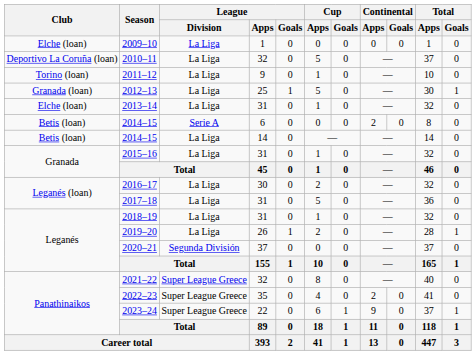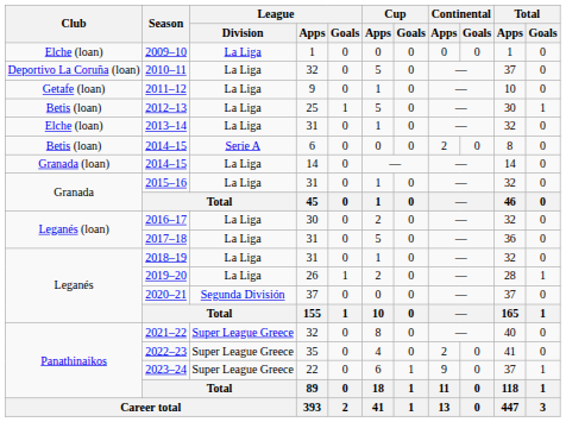 <table class="wikitable" style="text-align:center">
 <tr>
 <th rowspan=2>Club</th>
 <th rowspan=2>Season</th>
 <th colspan=3>League</th>
 <th colspan=2>Cup</th>
 <th colspan=2>Continental</th>
 <th colspan=3>Total</th>
 </tr>
 <tr>
 <th>Division</th>
 <th>Apps</th>
 <th>Goals</th>
 <th>Apps</th>
 <th>Goals</th>
 <th>Apps</th>
 <th>Goals</th>
 <th>Apps</th>
 <th>Goals</th>
 </tr>
 <tr>
 <td><a href='#'>Elche</a> (loan)</td>
 <td><a href='#'>2009–10</a></td>
 <td><a href='#'>La Liga</a></td>
 <td>1</td>
 <td>0</td>
 <td>0</td>
 <td>0</td>
 <td>0</td>
 <td>0</td>
 <td>1</td>
 <td>0</td>
 </tr>
 <tr>
 <td><a href='#'>Deportivo La Coruña</a> (loan)</td>
 <td><a href='#'>2010–11</a></td>
 <td>La Liga</td>
 <td>32</td>
 <td>0</td>
 <td>5</td>
 <td>0</td>
 <td colspan="2">—</td>
 <td>37</td>
 <td>0</td>
 </tr>
 <tr>
-<td><a href='#'>Torino</a> (loan)</td>
+<td><a href='#'>Getafe</a> (loan)</td>
 <td><a href='#'>2011–12</a></td>
 <td>La Liga</td>
 <td>9</td>
 <td>0</td>
 <td>1</td>
 <td>0</td>
 <td colspan="2">—</td>
 <td>10</td>
 <td>0</td>
 </tr>
 <tr>
-<td><a href='#'>Granada</a> (loan)</td>
+<td><a href='#'>Betis</a> (loan)</td>
 <td><a href='#'>2012–13</a></td>
 <td>La Liga</td>
 <td>25</td>
 <td>1</td>
 <td>5</td>
 <td>0</td>
 <td colspan="2">—</td>
 <td>30</td>
 <td>1</td>
 </tr>
 <tr>
 <td><a href='#'>Elche</a> (loan)</td>
 <td><a href='#'>2013–14</a></td>
 <td>La Liga</td>
 <td>31</td>
 <td>0</td>
 <td>1</td>
 <td>0</td>
 <td colspan="2">—</td>
 <td>32</td>
 <td>0</td>
 </tr>
 <tr>
 <td><a href='#'>Betis</a> (loan)</td>
 <td><a href='#'>2014–15</a></td>
 <td><a href='#'>Serie A</a></td>
 <td>6</td>
 <td>0</td>
 <td>0</td>
 <td>0</td>
 <td>2</td>
 <td>0</td>
 <td>8</td>
 <td>0</td>
 </tr>
 <tr>
-<td><a href='#'>Betis</a> (loan)</td>
+<td><a href='#'>Granada</a> (loan)</td>
 <td><a href='#'>2014–15</a></td>
 <td>La Liga</td>
 <td>14</td>
 <td>0</td>
 <td colspan="2">—</td>
 <td colspan="2">—</td>
 <td>14</td>
 <td>0</td>
 </tr>
 <tr>
 <td rowspan="2">Granada</td>
 <td><a href='#'>2015–16</a></td>
 <td>La Liga</td>
 <td>31</td>
 <td>0</td>
 <td>1</td>
 <td>0</td>
 <td colspan="2">—</td>
 <td>32</td>
 <td>0</td>
 </tr>
 <tr>
 <th colspan="2">Total</th>
 <th>45</th>
 <th>0</th>
 <th>1</th>
 <th>0</th>
 <th colspan="2">—</th>
 <th>46</th>
 <th>0</th>
 </tr>
 <tr>
 <td rowspan="2"><a href='#'>Leganés</a> (loan)</td>
 <td><a href='#'>2016–17</a></td>
 <td>La Liga</td>
 <td>30</td>
 <td>0</td>
 <td>2</td>
 <td>0</td>
 <td colspan="2">—</td>
 <td>32</td>
 <td>0</td>
 </tr>
 <tr>
 <td><a href='#'>2017–18</a></td>
 <td>La Liga</td>
 <td>31</td>
 <td>0</td>
 <td>5</td>
 <td>0</td>
 <td colspan="2">—</td>
 <td>36</td>
 <td>0</td>
 </tr>
 <tr>
 <td rowspan="4">Leganés</td>
 <td><a href='#'>2018–19</a></td>
 <td>La Liga</td>
 <td>31</td>
 <td>0</td>
 <td>1</td>
 <td>0</td>
 <td colspan="2">—</td>
 <td>32</td>
 <td>0</td>
 </tr>
 <tr>
 <td><a href='#'>2019–20</a></td>
 <td>La Liga</td>
 <td>26</td>
 <td>1</td>
 <td>2</td>
 <td>0</td>
 <td colspan="2">—</td>
 <td>28</td>
 <td>1</td>
 </tr>
 <tr>
 <td><a href='#'>2020–21</a></td>
 <td><a href='#'>Segunda División</a></td>
 <td>37</td>
 <td>0</td>
 <td>0</td>
 <td>0</td>
 <td colspan="2">—</td>
 <td>37</td>
 <td>0</td>
 </tr>
 <tr>
 <th colspan="2">Total</th>
 <th>155</th>
 <th>1</th>
 <th>10</th>
 <th>0</th>
 <th colspan="2">—</th>
 <th>165</th>
 <th>1</th>
 </tr>
 <tr>
 <td rowspan="4"><a href='#'>Panathinaikos</a></td>
 <td><a href='#'>2021–22</a></td>
 <td><a href='#'>Super League Greece</a></td>
 <td>32</td>
 <td>0</td>
 <td>8</td>
 <td>0</td>
 <td colspan="2">—</td>
 <td>40</td>
 <td>0</td>
 </tr>
 <tr>
 <td><a href='#'>2022–23</a></td>
 <td>Super League Greece</td>
 <td>35</td>
 <td>0</td>
 <td>4</td>
 <td>0</td>
 <td>2</td>
 <td>0</td>
 <td>41</td>
 <td>0</td>
 </tr>
 <tr>
 <td><a href='#'>2023–24</a></td>
 <td>Super League Greece</td>
 <td>22</td>
 <td>0</td>
 <td>6</td>
 <td>1</td>
 <td>9</td>
 <td>0</td>
 <td>37</td>
 <td>1</td>
 </tr>
 <tr>
 <th colspan="2">Total</th>
 <th>89</th>
 <th>0</th>
 <th>18</th>
 <th>1</th>
 <th>11</th>
 <th>0</th>
 <th>118</th>
 <th>1</th>
 </tr>
 <tr>
 <th colspan="3">Career total</th>
 <th>393</th>
 <th>2</th>
 <th>41</th>
 <th>1</th>
 <th>13</th>
 <th>0</th>
 <th>447</th>
 <th>3</th>
 </tr>
 </table>
